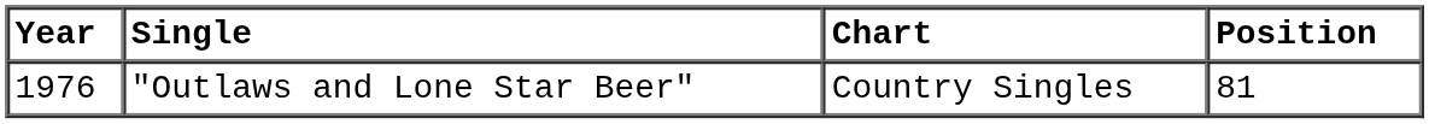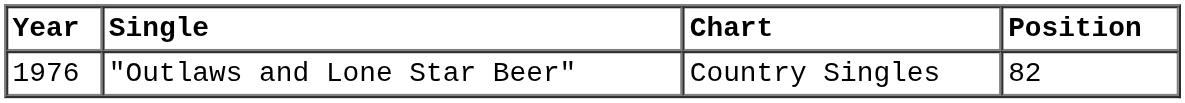 <table border=1 cellspacing=0 cellpadding=2 width="550px">
 <tr>
 <th align="left">Year</th>
 <th align="left">Single</th>
 <th align="left">Chart</th>
 <th align="left">Position</th>
 </tr>
 <tr>
 <td align="left">1976</td>
 <td align="left">"Outlaws and Lone Star Beer"</td>
 <td align="left">Country Singles</td>
-<td align="left">81</td>
+<td align="left">82</td>
 </tr>
 <tr>
 </tr>
 </table>
